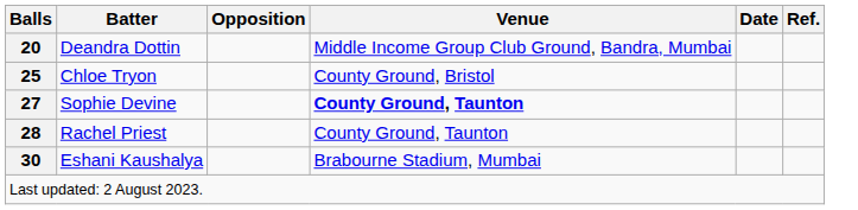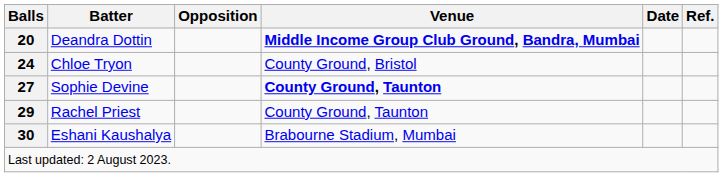 <table class="wikitable">
 <tr>
 <th>Balls</th>
 <th>Batter</th>
 <th>Opposition</th>
 <th>Venue</th>
 <th>Date</th>
 <th>Ref.</th>
 </tr>
 <tr>
 <th>20</th>
 <td> <a href='#'>Deandra Dottin</a></td>
 <td></td>
-<td><a href='#'>Middle Income Group Club Ground</a>, <a href='#'>Bandra, Mumbai</a></td>
+<td><strong><a href='#'>Middle Income Group Club Ground</a>, <a href='#'>Bandra, Mumbai</a></strong></td>
 <td></td>
 <td></td>
 </tr>
 <tr>
-<th>25</th>
+<th>24</th>
 <td> <a href='#'>Chloe Tryon</a></td>
 <td></td>
 <td><a href='#'>County Ground</a>, <a href='#'>Bristol</a></td>
 <td></td>
 <td></td>
 </tr>
 <tr>
 <th>27</th>
 <td> <a href='#'>Sophie Devine</a></td>
 <td></td>
 <td><strong><a href='#'>County Ground</a>, <a href='#'>Taunton</a></strong></td>
 <td></td>
 <td></td>
 </tr>
 <tr>
-<th>28</th>
+<th>29</th>
 <td> <a href='#'>Rachel Priest</a></td>
 <td></td>
 <td><a href='#'>County Ground</a>, <a href='#'>Taunton</a></td>
 <td></td>
 <td></td>
 </tr>
 <tr>
 <th>30</th>
 <td> <a href='#'>Eshani Kaushalya</a></td>
 <td></td>
 <td><a href='#'>Brabourne Stadium</a>, <a href='#'>Mumbai</a></td>
 <td></td>
 <td></td>
 </tr>
 <tr>
 <td colspan="7"><small>Last updated: 2 August 2023.</small></td>
 </tr>
 </table>
